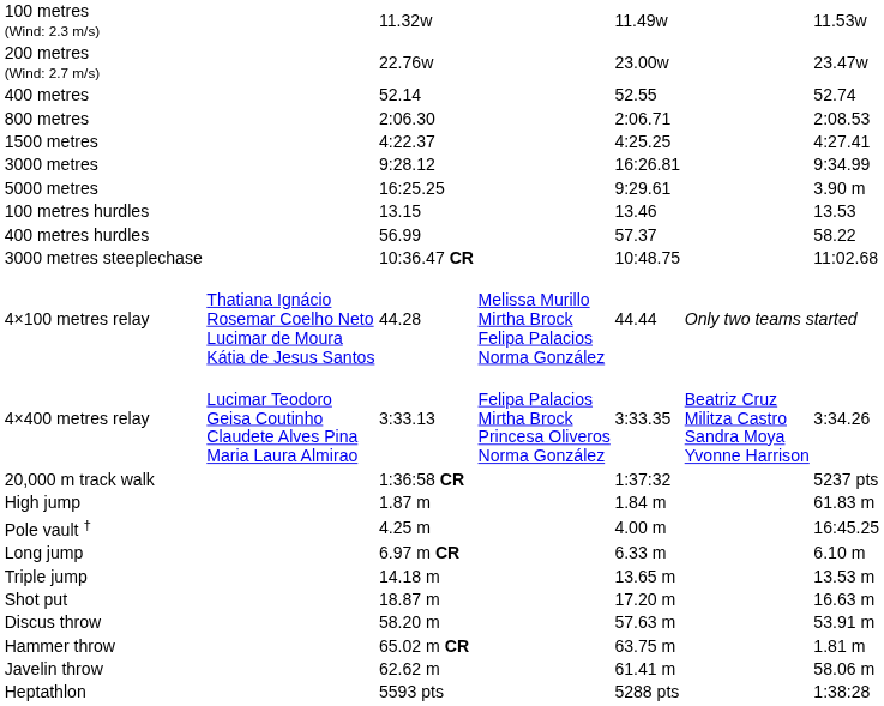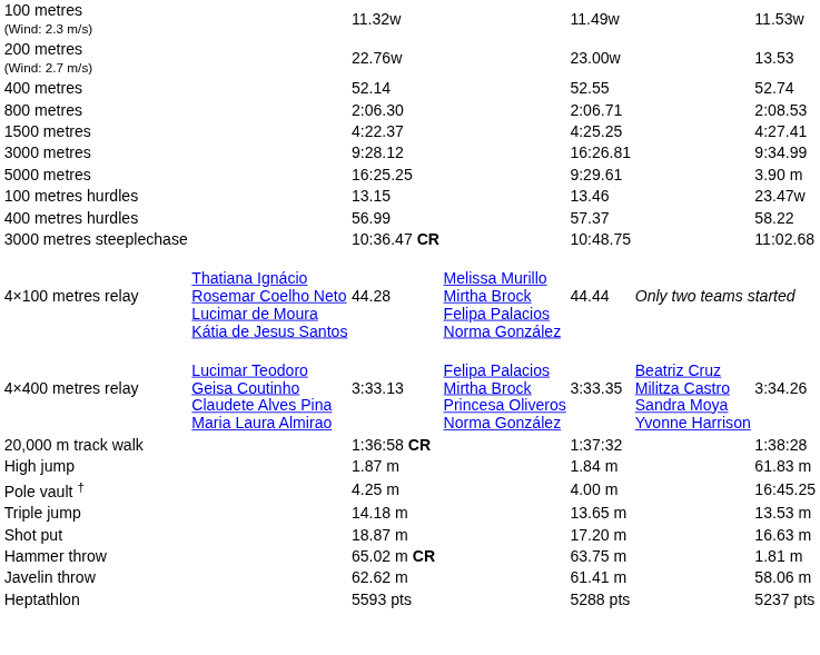 <table>
 <tr>
 <td>100 metres<br><small>(Wind: 2.3 m/s)</small></td>
 <td></td>
 <td>11.32w</td>
 <td></td>
 <td>11.49w</td>
 <td></td>
 <td>11.53w</td>
 </tr>
 <tr>
 <td>200 metres<br><small>(Wind: 2.7 m/s)</small></td>
 <td></td>
 <td>22.76w</td>
 <td></td>
 <td>23.00w</td>
 <td></td>
-<td>23.47w</td>
+<td>13.53</td>
 </tr>
 <tr>
 <td>400 metres</td>
 <td></td>
 <td>52.14</td>
 <td></td>
 <td>52.55</td>
 <td></td>
 <td>52.74</td>
 </tr>
 <tr>
 <td>800 metres</td>
 <td></td>
 <td>2:06.30</td>
 <td></td>
 <td>2:06.71</td>
 <td></td>
 <td>2:08.53</td>
 </tr>
 <tr>
 <td>1500 metres</td>
 <td></td>
 <td>4:22.37</td>
 <td></td>
 <td>4:25.25</td>
 <td></td>
 <td>4:27.41</td>
 </tr>
 <tr>
 <td>3000 metres</td>
 <td></td>
 <td>9:28.12</td>
 <td></td>
 <td>16:26.81</td>
 <td></td>
 <td>9:34.99</td>
 </tr>
 <tr>
 <td>5000 metres</td>
 <td></td>
 <td>16:25.25</td>
 <td></td>
 <td>9:29.61</td>
 <td></td>
 <td>3.90 m</td>
 </tr>
 <tr>
 <td>100 metres hurdles</td>
 <td></td>
 <td>13.15</td>
 <td></td>
 <td>13.46</td>
 <td></td>
-<td>13.53</td>
+<td>23.47w</td>
 </tr>
 <tr>
 <td>400 metres hurdles</td>
 <td></td>
 <td>56.99</td>
 <td></td>
 <td>57.37</td>
 <td></td>
 <td>58.22</td>
 </tr>
 <tr>
 <td>3000 metres steeplechase</td>
 <td></td>
 <td>10:36.47 <strong>CR</strong></td>
 <td></td>
 <td>10:48.75</td>
 <td></td>
 <td>11:02.68</td>
 </tr>
 <tr>
 <td>4×100 metres relay</td>
 <td><br><a href='#'>Thatiana Ignácio</a><br><a href='#'>Rosemar Coelho Neto</a><br><a href='#'>Lucimar de Moura</a><br><a href='#'>Kátia de Jesus Santos</a></td>
 <td>44.28</td>
 <td><br><a href='#'>Melissa Murillo</a><br><a href='#'>Mirtha Brock</a><br><a href='#'>Felipa Palacios</a><br><a href='#'>Norma González</a></td>
 <td>44.44</td>
 <td colspan=2><em>Only two teams started</em></td>
 </tr>
 <tr>
 <td>4×400 metres relay</td>
 <td><br><a href='#'>Lucimar Teodoro</a><br><a href='#'>Geisa Coutinho</a><br><a href='#'>Claudete Alves Pina</a><br><a href='#'>Maria Laura Almirao</a></td>
 <td>3:33.13</td>
 <td><br><a href='#'>Felipa Palacios</a><br><a href='#'>Mirtha Brock</a><br><a href='#'>Princesa Oliveros</a><br><a href='#'>Norma González</a></td>
 <td>3:33.35</td>
 <td><br><a href='#'>Beatriz Cruz</a><br><a href='#'>Militza Castro</a><br><a href='#'>Sandra Moya</a><br><a href='#'>Yvonne Harrison</a></td>
 <td>3:34.26</td>
 </tr>
 <tr>
 <td>20,000 m track walk</td>
 <td></td>
 <td>1:36:58 <strong>CR</strong></td>
 <td></td>
 <td>1:37:32</td>
 <td></td>
-<td>5237 pts</td>
+<td>1:38:28</td>
 </tr>
 <tr>
 <td>High jump</td>
 <td></td>
 <td>1.87 m</td>
 <td></td>
 <td>1.84 m</td>
 <td></td>
 <td>61.83 m</td>
 </tr>
 <tr>
 <td>Pole vault <sup>†</sup></td>
 <td></td>
 <td>4.25 m</td>
 <td></td>
 <td>4.00 m</td>
 <td></td>
 <td>16:45.25</td>
 </tr>
 <tr>
-<td>Long jump</td>
-<td></td>
-<td>6.97 m <strong>CR</strong></td>
-<td></td>
-<td>6.33 m</td>
-<td></td>
-<td>6.10 m</td>
-</tr>
-<tr>
 <td>Triple jump</td>
 <td></td>
 <td>14.18 m</td>
 <td></td>
 <td>13.65 m</td>
 <td></td>
 <td>13.53 m</td>
 </tr>
 <tr>
 <td>Shot put</td>
 <td></td>
 <td>18.87 m</td>
 <td></td>
 <td>17.20 m</td>
 <td></td>
 <td>16.63 m</td>
-</tr>
-<tr>
-<td>Discus throw</td>
-<td></td>
-<td>58.20 m</td>
-<td></td>
-<td>57.63 m</td>
-<td></td>
-<td>53.91 m</td>
 </tr>
 <tr>
 <td>Hammer throw</td>
 <td></td>
 <td>65.02 m <strong>CR</strong></td>
 <td></td>
 <td>63.75 m</td>
 <td></td>
 <td>1.81 m</td>
 </tr>
 <tr>
 <td>Javelin throw</td>
 <td></td>
 <td>62.62 m</td>
 <td></td>
 <td>61.41 m</td>
 <td></td>
 <td>58.06 m</td>
 </tr>
 <tr>
 <td>Heptathlon</td>
 <td></td>
 <td>5593 pts</td>
 <td></td>
 <td>5288 pts</td>
 <td></td>
-<td>1:38:28</td>
+<td>5237 pts</td>
 </tr>
 </table>
